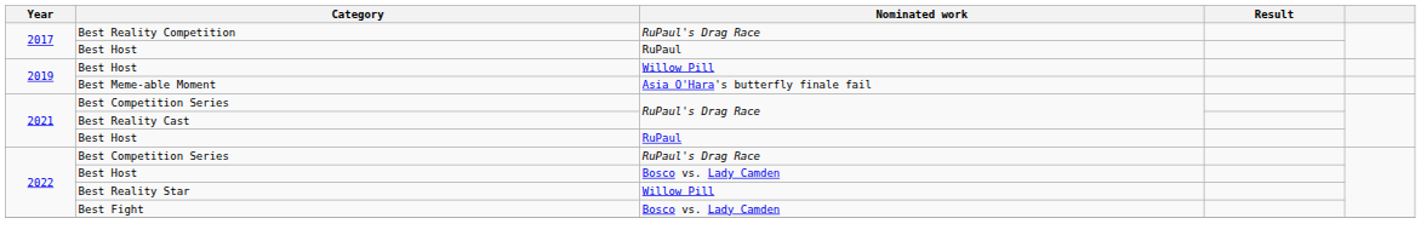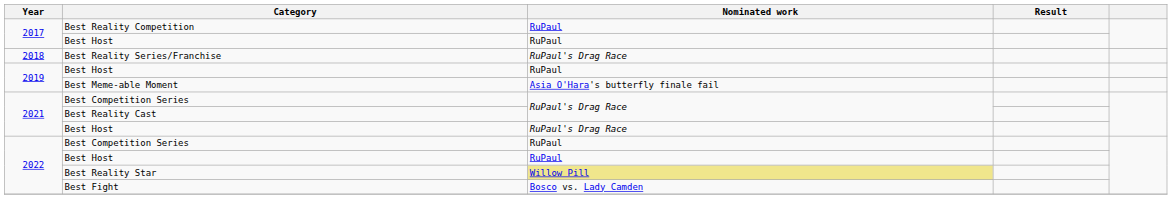 <table class="wikitable" style="width:85%;">
 <tr>
 <th width=5%>Year</th>
 <th style="width:40%;">Category</th>
 <th style="width:40%;">Nominated work</th>
 <th style="width:10%;">Result</th>
 <th width=5%></th>
 </tr>
 <tr>
 <td rowspan="2" style="text-align: center;"><a href='#'>2017</a></td>
 <td>Best Reality Competition</td>
-<td><em>RuPaul's Drag Race</em></td>
+<td><a href='#'>RuPaul</a></td>
 <td></td>
 <td rowspan="2" style="text-align: center;"></td>
 </tr>
 <tr>
 <td>Best Host</td>
 <td>RuPaul</td>
 <td></td>
 </tr>
 <tr>
+<td style="text-align: center;"><a href='#'>2018</a></td>
+<td>Best Reality Series/Franchise</td>
+<td><em>RuPaul's Drag Race</em></td>
+<td></td>
+<td style="text-align: center;"></td>
+</tr>
+<tr>
 <td rowspan="2" style="text-align: center;"><a href='#'>2019</a></td>
 <td>Best Host</td>
-<td><a href='#'>Willow Pill</a></td>
+<td>RuPaul</td>
 <td></td>
 <td></td>
 </tr>
 <tr>
 <td>Best Meme-able Moment</td>
 <td><a href='#'>Asia O'Hara</a>'s butterfly finale fail</td>
 <td></td>
 <td></td>
 </tr>
 <tr>
 <td rowspan="3" style="text-align: center;"><a href='#'>2021</a></td>
 <td>Best Competition Series</td>
 <td rowspan="2"><em>RuPaul's Drag Race</em></td>
 <td></td>
 <td rowspan="3" style="text-align: center;"></td>
 </tr>
 <tr>
 <td>Best Reality Cast</td>
 <td></td>
 </tr>
 <tr>
 <td>Best Host</td>
-<td><a href='#'>RuPaul</a></td>
+<td><em>RuPaul's Drag Race</em></td>
 <td></td>
 </tr>
 <tr>
 <td rowspan="4" style="text-align: center;"><a href='#'>2022</a></td>
 <td>Best Competition Series</td>
-<td><em>RuPaul's Drag Race</em></td>
+<td>RuPaul</td>
 <td></td>
 <td rowspan="4" style="text-align: center;"></td>
 </tr>
 <tr>
 <td>Best Host</td>
-<td><a href='#'>Bosco</a> vs. <a href='#'>Lady Camden</a></td>
+<td><a href='#'>RuPaul</a></td>
 <td></td>
 </tr>
 <tr>
 <td>Best Reality Star</td>
-<td><a href='#'>Willow Pill</a></td>
+<td style="background: khaki;"><a href='#'>Willow Pill</a></td>
 <td></td>
 </tr>
 <tr>
 <td>Best Fight</td>
 <td><a href='#'>Bosco</a> vs. <a href='#'>Lady Camden</a></td>
 <td></td>
 </tr>
 <tr>
 </tr>
 </table>
